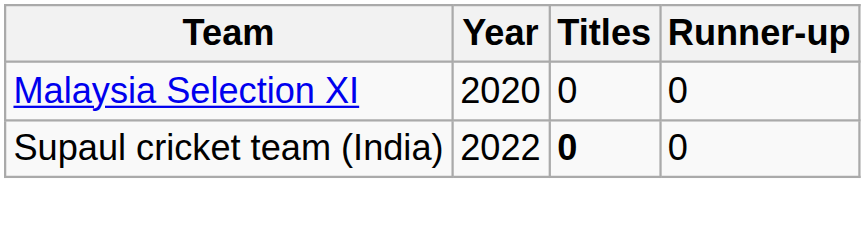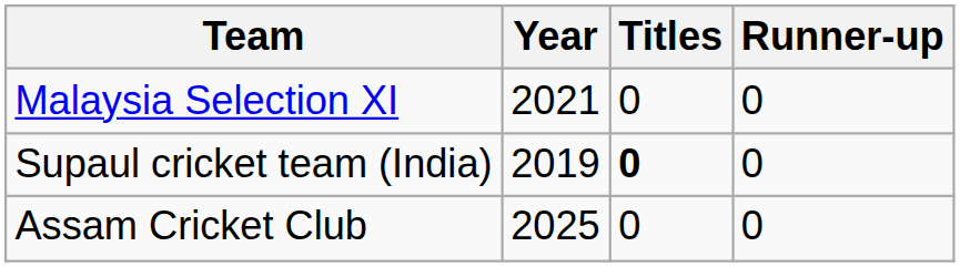 <table class="wikitable">
 <tr>
 <th>Team</th>
 <th>Year</th>
 <th>Titles</th>
 <th>Runner-up</th>
 </tr>
 <tr>
 <td><a href='#'>Malaysia Selection XI</a></td>
-<td>2020</td>
+<td>2021</td>
 <td>0</td>
 <td>0</td>
 </tr>
 <tr>
 <td>Supaul cricket team (India)</td>
-<td>2022</td>
+<td>2019</td>
 <td><strong>0</strong></td>
 <td>0</td>
 </tr>
+<tr>
+<td>Assam Cricket Club</td>
+<td>2025</td>
+<td>0</td>
+<td>0</td>
+</tr>
 </table>
